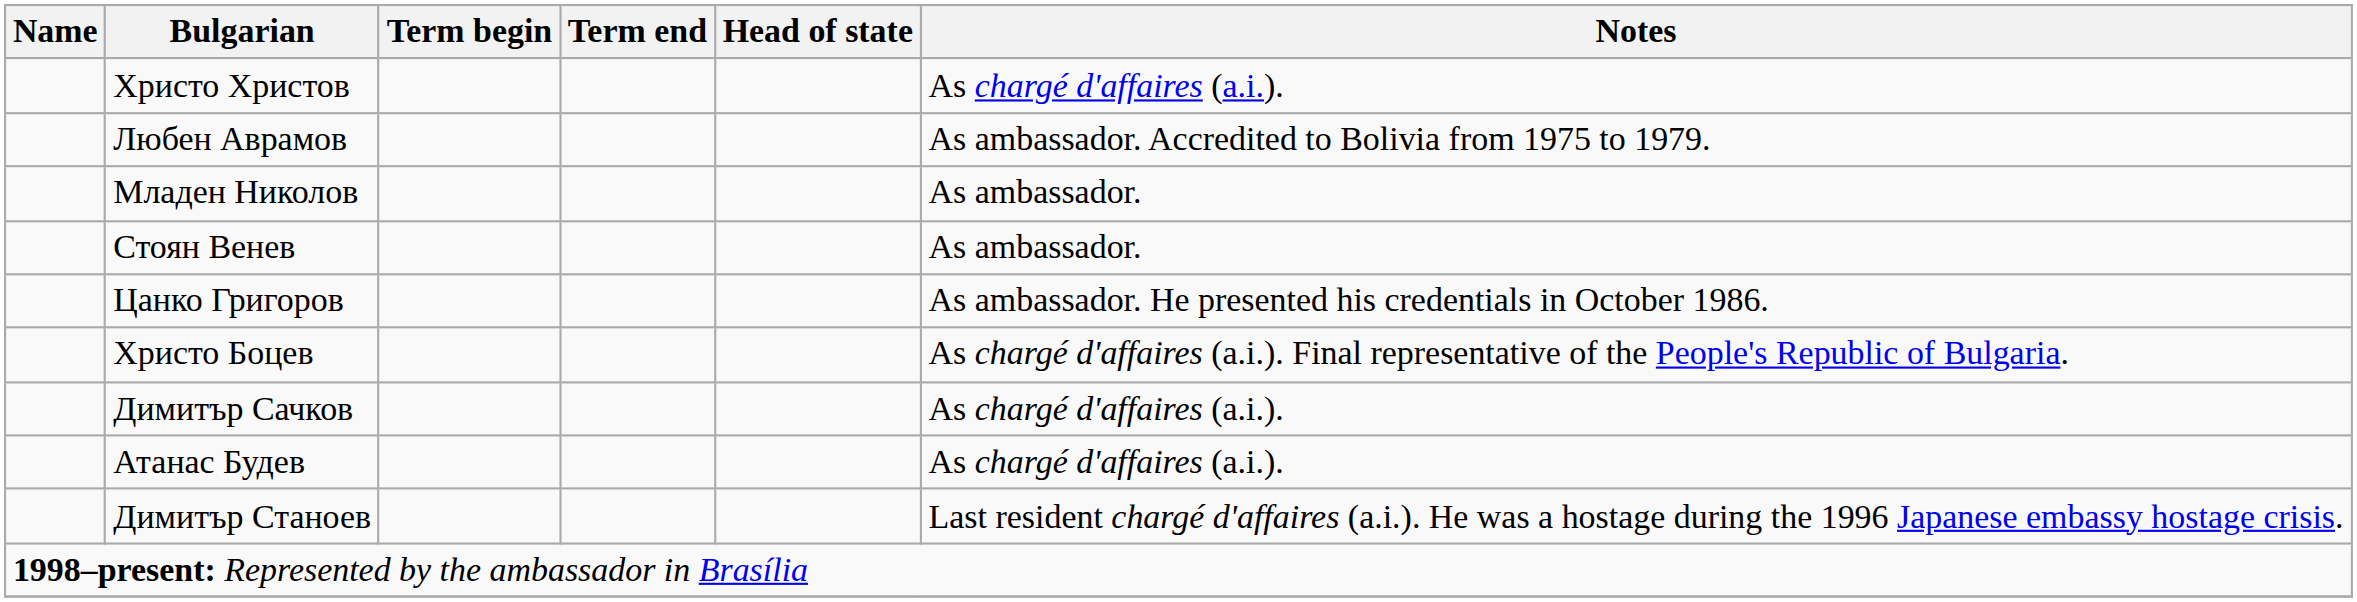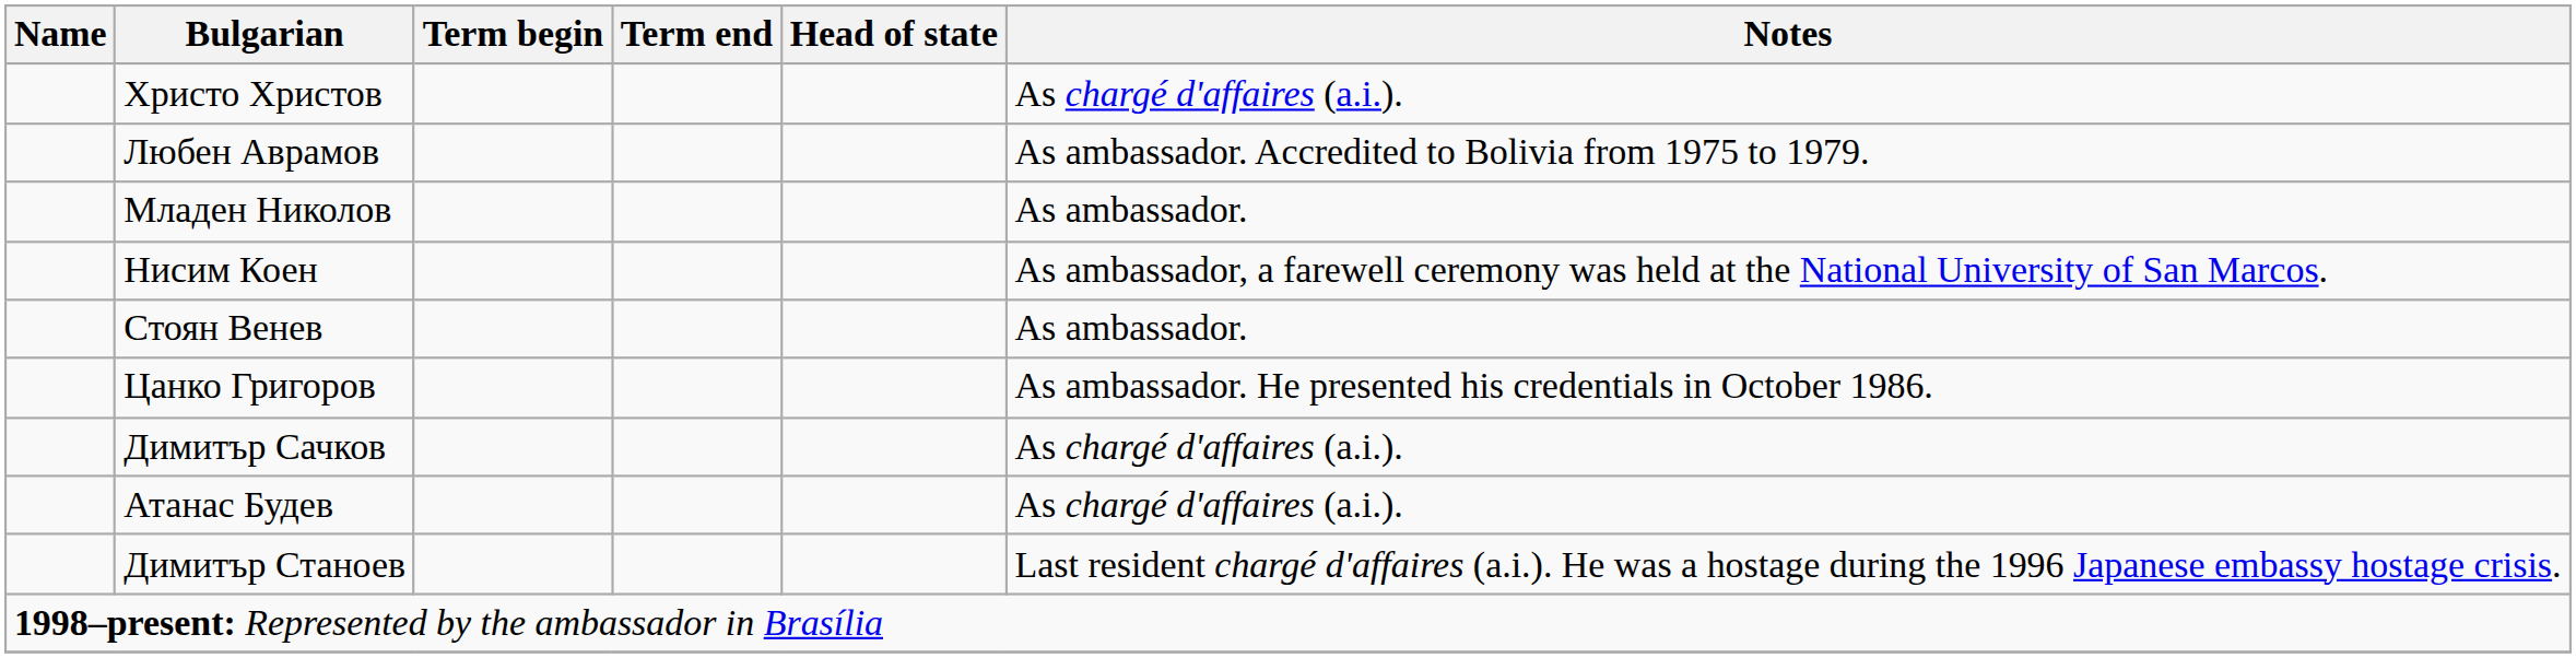 <table class="wikitable sortable"  text-align:center;">
 <tr>
 <th>Name</th>
 <th class="unsortable">Bulgarian</th>
 <th>Term begin</th>
 <th>Term end</th>
 <th>Head of state</th>
 <th class="unsortable">Notes</th>
 </tr>
 <tr>
 <td></td>
 <td>Христо Христов</td>
 <td></td>
 <td></td>
 <td></td>
 <td>As <em><a href='#'>chargé d'affaires</a></em> (<a href='#'>a.i.</a>).</td>
 </tr>
 <tr>
 <td></td>
 <td>Любен Аврамов</td>
 <td></td>
 <td></td>
 <td></td>
 <td>As ambassador. Accredited to Bolivia from 1975 to 1979.</td>
 </tr>
 <tr>
 <td></td>
 <td>Младен Николов</td>
 <td></td>
 <td></td>
 <td></td>
 <td>As ambassador.</td>
 </tr>
 <tr>
 <td></td>
+<td>Нисим Коен</td>
+<td></td>
+<td></td>
+<td></td>
+<td>As ambassador, a farewell ceremony was held at the <a href='#'>National University of San Marcos</a>.</td>
+</tr>
+<tr>
+<td></td>
 <td>Стоян Венев</td>
 <td></td>
 <td></td>
 <td></td>
 <td>As ambassador.</td>
 </tr>
 <tr>
 <td></td>
 <td>Цанко Григоров</td>
 <td></td>
 <td></td>
 <td></td>
 <td>As ambassador. He presented his credentials in October 1986.</td>
-</tr>
-<tr>
-<td></td>
-<td>Христо Боцев</td>
-<td></td>
-<td></td>
-<td></td>
-<td>As <em>chargé d'affaires</em> (a.i.). Final representative of the <a href='#'>People's Republic of Bulgaria</a>.</td>
 </tr>
 <tr>
 <td></td>
 <td>Димитър Сачков</td>
 <td></td>
 <td></td>
 <td></td>
 <td>As <em>chargé d'affaires</em> (a.i.).</td>
 </tr>
 <tr>
 <td></td>
 <td>Атанас Будев</td>
 <td></td>
 <td></td>
 <td></td>
 <td>As <em>chargé d'affaires</em> (a.i.).</td>
 </tr>
 <tr>
 <td></td>
 <td>Димитър Станоев</td>
 <td></td>
 <td></td>
 <td></td>
 <td>Last resident <em>chargé d'affaires</em> (a.i.). He was a hostage during the 1996 <a href='#'>Japanese embassy hostage crisis</a>.</td>
 </tr>
 <tr>
 <td colspan=6><div><strong>1998–present:</strong> <em> Represented by the ambassador in <a href='#'>Brasília</a></em></div></td>
 </tr>
 <tr>
 </tr>
 </table>
